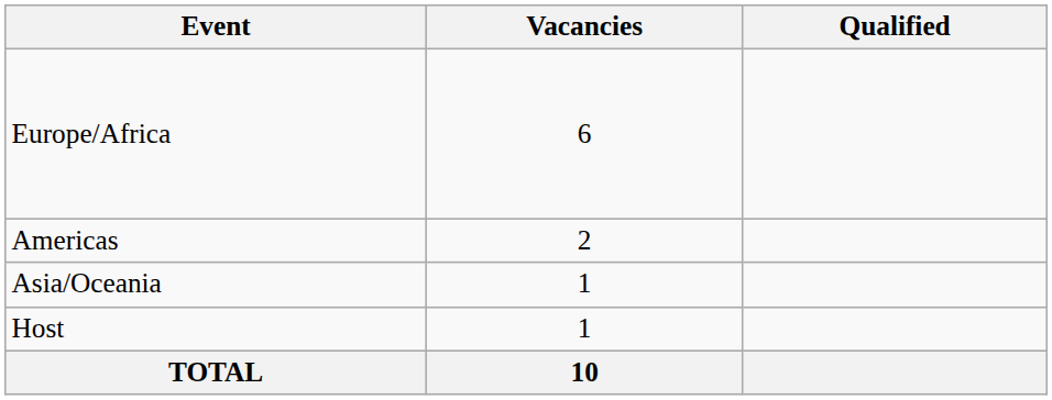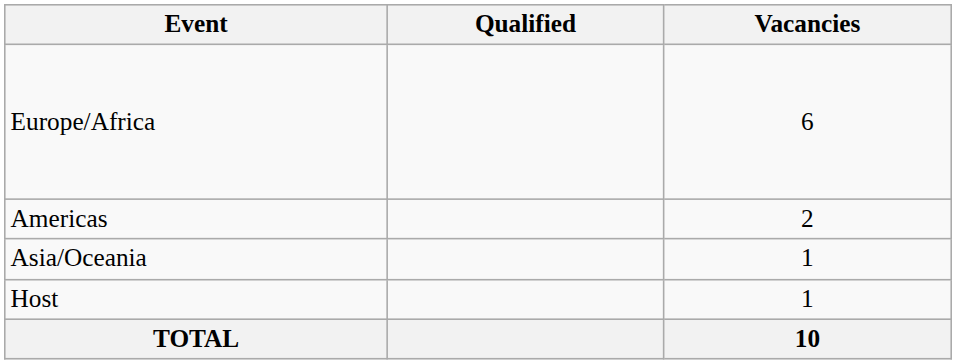 <table class="wikitable" width=600>
 <tr>
 <th>Event</th>
+<th>Qualified</th>
 <th>Vacancies</th>
-<th>Qualified</th>
 </tr>
 <tr>
 <td>Europe/Africa</td>
+<td><br><br><br><br><br></td>
 <td align=center>6</td>
-<td><br><br><br><br><br></td>
 </tr>
 <tr>
 <td>Americas</td>
+<td><br></td>
 <td align=center>2</td>
-<td><br></td>
 </tr>
 <tr>
 <td>Asia/Oceania</td>
+<td></td>
 <td align=center>1</td>
-<td></td>
 </tr>
 <tr>
 <td>Host</td>
+<td></td>
 <td align=center>1</td>
-<td></td>
 </tr>
 <tr>
 <th>TOTAL</th>
+<th></th>
 <th>10</th>
-<th></th>
 </tr>
 </table>
